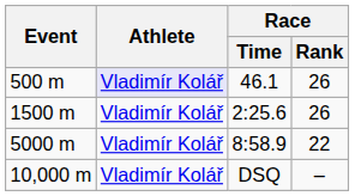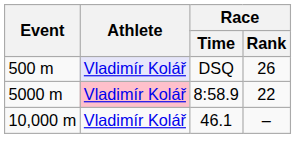 <table class="wikitable" border="1" style="font-size:90%">
 <tr>
 <th rowspan=2>Event</th>
 <th rowspan=2>Athlete</th>
 <th colspan=2>Race</th>
 </tr>
 <tr>
 <th>Time</th>
 <th>Rank</th>
 </tr>
 <tr>
 <td>500 m</td>
 <td style="background: lavender;"><a href='#'>Vladimír Kolář</a></td>
-<td align=center>46.1</td>
-<td align=center>26</td>
-</tr>
-<tr>
-<td>1500 m</td>
-<td><a href='#'>Vladimír Kolář</a></td>
-<td align=center>2:25.6</td>
+<td align=center>DSQ</td>
 <td align=center>26</td>
 </tr>
 <tr>
 <td>5000 m</td>
-<td><a href='#'>Vladimír Kolář</a></td>
+<td style="background: pink;"><a href='#'>Vladimír Kolář</a></td>
 <td align=center>8:58.9</td>
 <td align=center>22</td>
 </tr>
 <tr>
 <td>10,000 m</td>
 <td><a href='#'>Vladimír Kolář</a></td>
-<td align=center>DSQ</td>
+<td align=center>46.1</td>
 <td align=center>–</td>
 </tr>
 </table>
